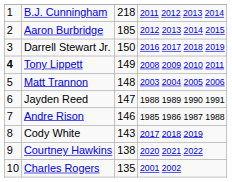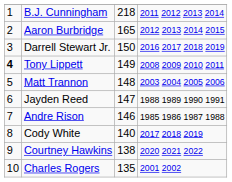 <table class="wikitable">
 <tr>
 </tr>
 <tr>
 <td>1</td>
 <td><a href='#'>B.J. Cunningham</a></td>
 <td>218</td>
 <td style="font-size:80%;"><a href='#'>2011</a> <a href='#'>2012</a> <a href='#'>2013</a> <a href='#'>2014</a></td>
 </tr>
 <tr>
 <td>2</td>
 <td><a href='#'>Aaron Burbridge</a></td>
-<td>185</td>
+<td>165</td>
 <td style="font-size:80%;"><a href='#'>2012</a> <a href='#'>2013</a> <a href='#'>2014</a> <a href='#'>2015</a></td>
 </tr>
 <tr>
 <td>3</td>
 <td>Darrell Stewart Jr.</td>
 <td>150</td>
 <td style="font-size:80%;"><a href='#'>2016</a> <a href='#'>2017</a> <a href='#'>2018</a> <a href='#'>2019</a></td>
 </tr>
 <tr>
 <td><strong>4</strong></td>
 <td><a href='#'>Tony Lippett</a></td>
 <td>149</td>
 <td style="font-size:80%;"><a href='#'>2008</a> <a href='#'>2009</a> <a href='#'>2010</a> <a href='#'>2011</a></td>
 </tr>
 <tr>
 <td>5</td>
 <td><a href='#'>Matt Trannon</a></td>
 <td>148</td>
 <td style="font-size:80%;"><a href='#'>2003</a> <a href='#'>2004</a> <a href='#'>2005</a> <a href='#'>2006</a></td>
 </tr>
 <tr>
 <td>6</td>
 <td>Jayden Reed</td>
 <td>147</td>
 <td style="font-size:80%;">1988 1989 1990 1991</td>
 </tr>
 <tr>
 <td>7</td>
 <td><a href='#'>Andre Rison</a></td>
 <td>146</td>
 <td style="font-size:80%;">1985 1986 1987 1988</td>
 </tr>
 <tr>
 <td>8</td>
 <td>Cody White</td>
-<td>143</td>
+<td>140</td>
 <td style="font-size:80%;"><a href='#'>2017</a> <a href='#'>2018</a> <a href='#'>2019</a></td>
 </tr>
 <tr>
 <td>9</td>
 <td><a href='#'>Courtney Hawkins</a></td>
 <td>138</td>
 <td style="font-size:80%;"><a href='#'>2020</a> <a href='#'>2021</a> <a href='#'>2022</a></td>
 </tr>
 <tr>
 <td>10</td>
 <td><a href='#'>Charles Rogers</a></td>
 <td>135</td>
 <td style="font-size:80%;"><a href='#'>2001</a> <a href='#'>2002</a></td>
 </tr>
 </table>
